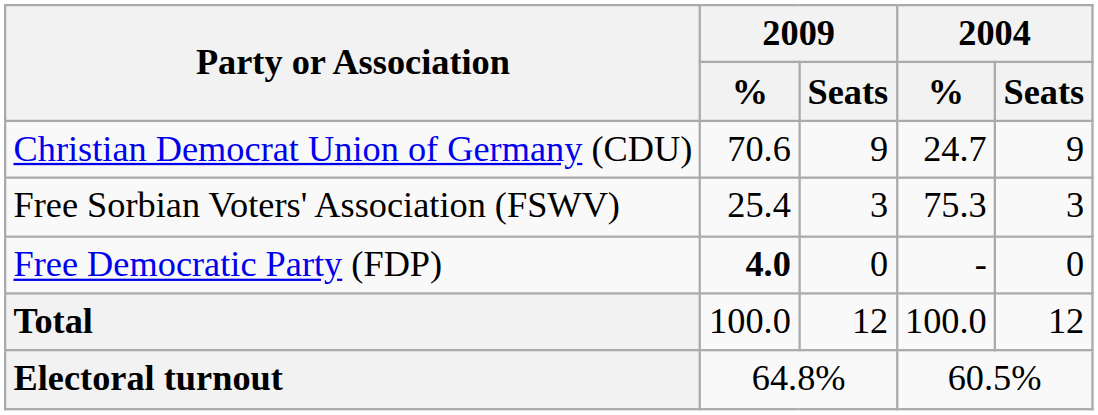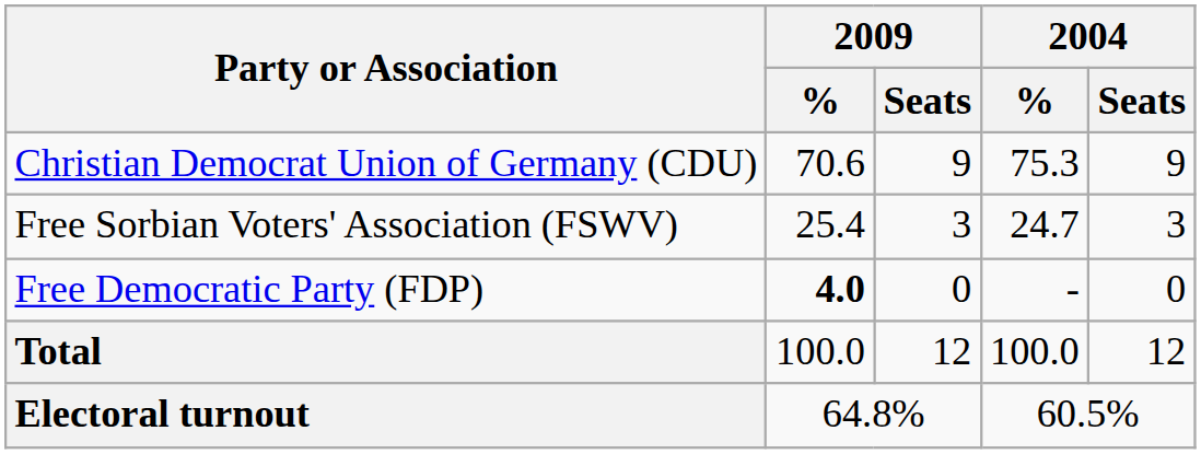 <table class="wikitable">
 <tr class="hintergrundfarbe5">
 <th rowspan="2">Party or Association</th>
 <th colspan="2">2009</th>
 <th colspan="2">2004</th>
 </tr>
 <tr class="hintergrundfarbe5">
 <th>%</th>
 <th>Seats</th>
 <th>%</th>
 <th>Seats</th>
 </tr>
 <tr>
 <td><a href='#'>Christian Democrat Union of Germany</a> (CDU)</td>
 <td style="text-align: right;">70.6</td>
 <td style="text-align: right;">9</td>
-<td style="text-align: right;">24.7</td>
+<td style="text-align: right;">75.3</td>
 <td style="text-align: right;">9</td>
 </tr>
 <tr>
 <td>Free Sorbian Voters' Association (FSWV)</td>
 <td style="text-align: right;">25.4</td>
 <td style="text-align: right;">3</td>
-<td style="text-align: right;">75.3</td>
+<td style="text-align: right;">24.7</td>
 <td style="text-align: right;">3</td>
 </tr>
 <tr>
 <td><a href='#'>Free Democratic Party</a> (FDP)</td>
 <td style="text-align: right;"><strong>4.0</strong></td>
 <td style="text-align: right;">0</td>
 <td style="text-align: right;">-</td>
 <td style="text-align: right;">0</td>
 </tr>
 <tr class="hintergrundfarbe5">
 <th style="text-align: left;">Total</th>
 <td style="text-align: right;">100.0</td>
 <td style="text-align: right;">12</td>
 <td style="text-align: right;">100.0</td>
 <td style="text-align: right;">12</td>
 </tr>
 <tr class="hintergrundfarbe5">
 <th style="text-align: left;">Electoral turnout</th>
 <td colspan="2" style="text-align: center;">64.8%</td>
 <td colspan="2" style="text-align: center;">60.5%</td>
 </tr>
 </table>
